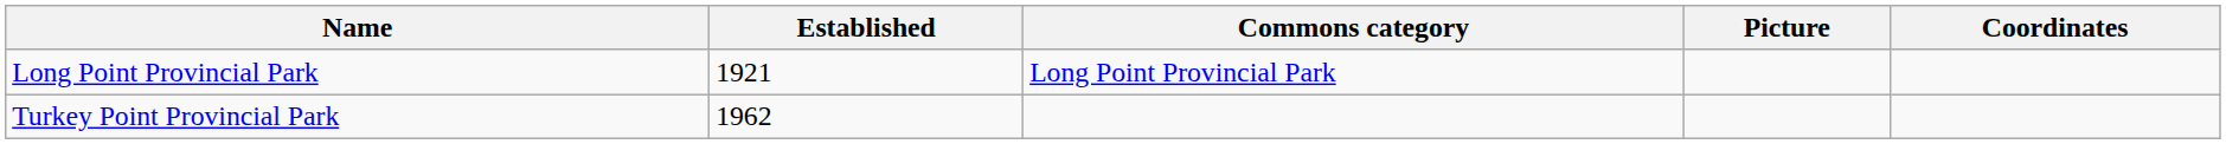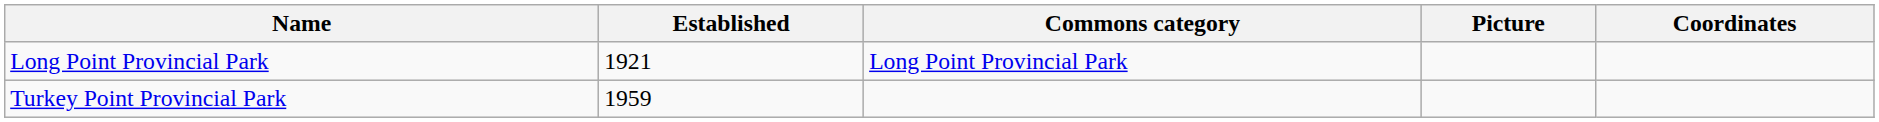 <table class='wikitable sortable' style='width:100%'>
 <tr>
 <th>Name</th>
 <th>Established</th>
 <th>Commons category</th>
 <th>Picture</th>
 <th>Coordinates</th>
 </tr>
 <tr>
 <td><a href='#'>Long Point Provincial Park</a></td>
 <td>1921</td>
 <td><a href='#'>Long Point Provincial Park</a></td>
 <td></td>
 <td></td>
 </tr>
 <tr>
 <td><a href='#'>Turkey Point Provincial Park</a></td>
-<td>1962</td>
+<td>1959</td>
 <td></td>
 <td></td>
 <td></td>
 </tr>
 </table>
